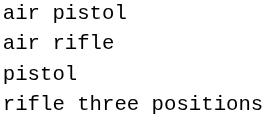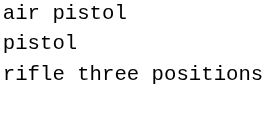 <table>
 <tr>
 <td>air pistol<br></td>
-<td></td>
-<td></td>
-<td></td>
-</tr>
-<tr>
-<td>air rifle<br></td>
 <td></td>
 <td></td>
 <td></td>
 </tr>
 <tr>
 <td>pistol<br></td>
 <td></td>
 <td></td>
 <td></td>
 </tr>
 <tr>
 <td>rifle three positions<br></td>
 <td></td>
 <td></td>
 <td></td>
 </tr>
 </table>
